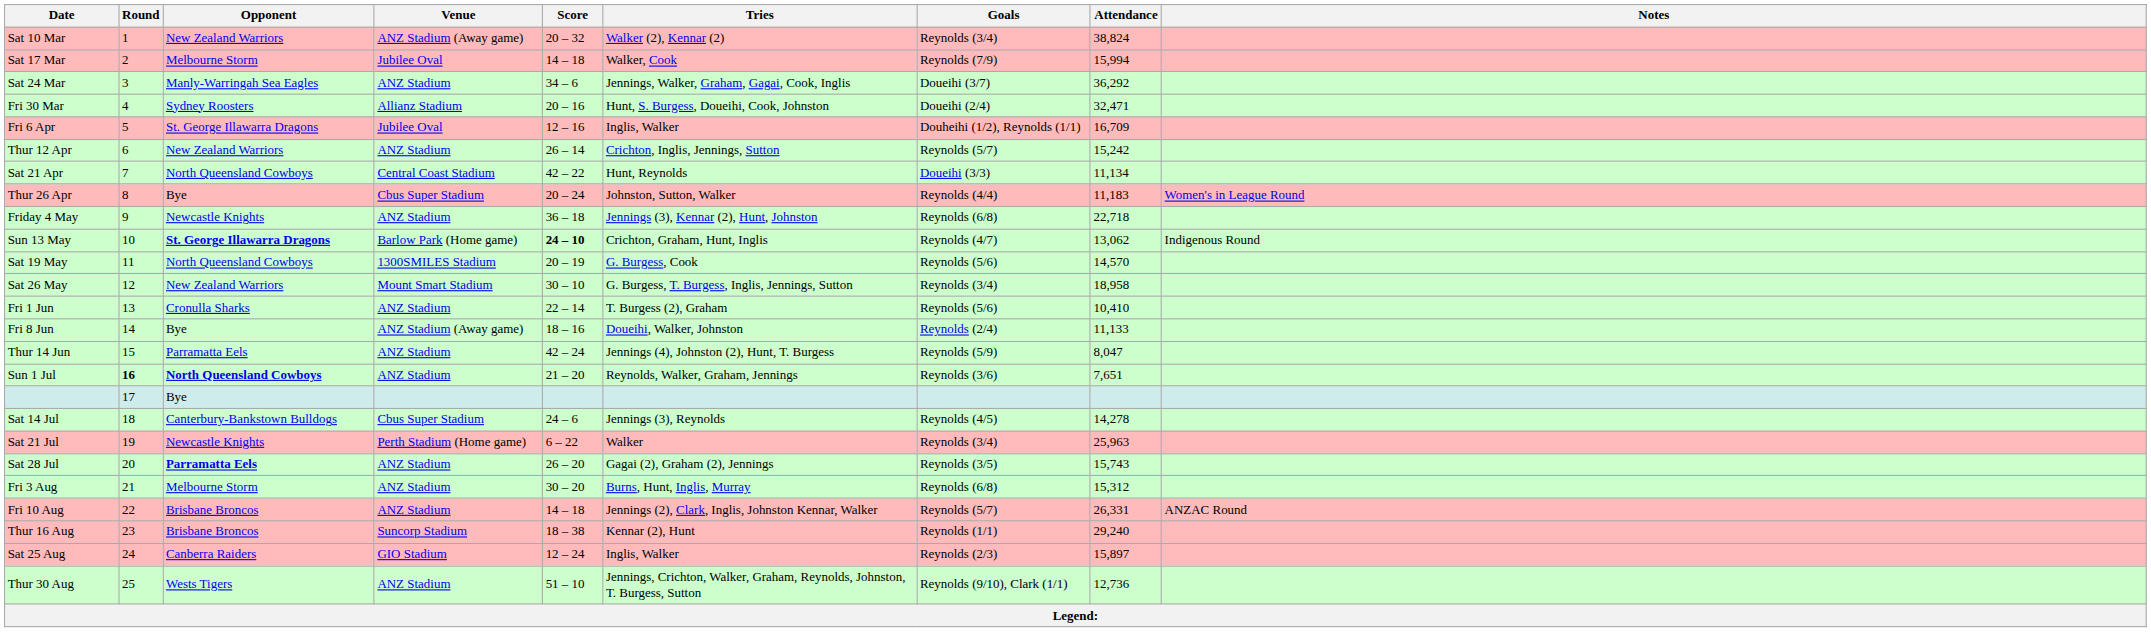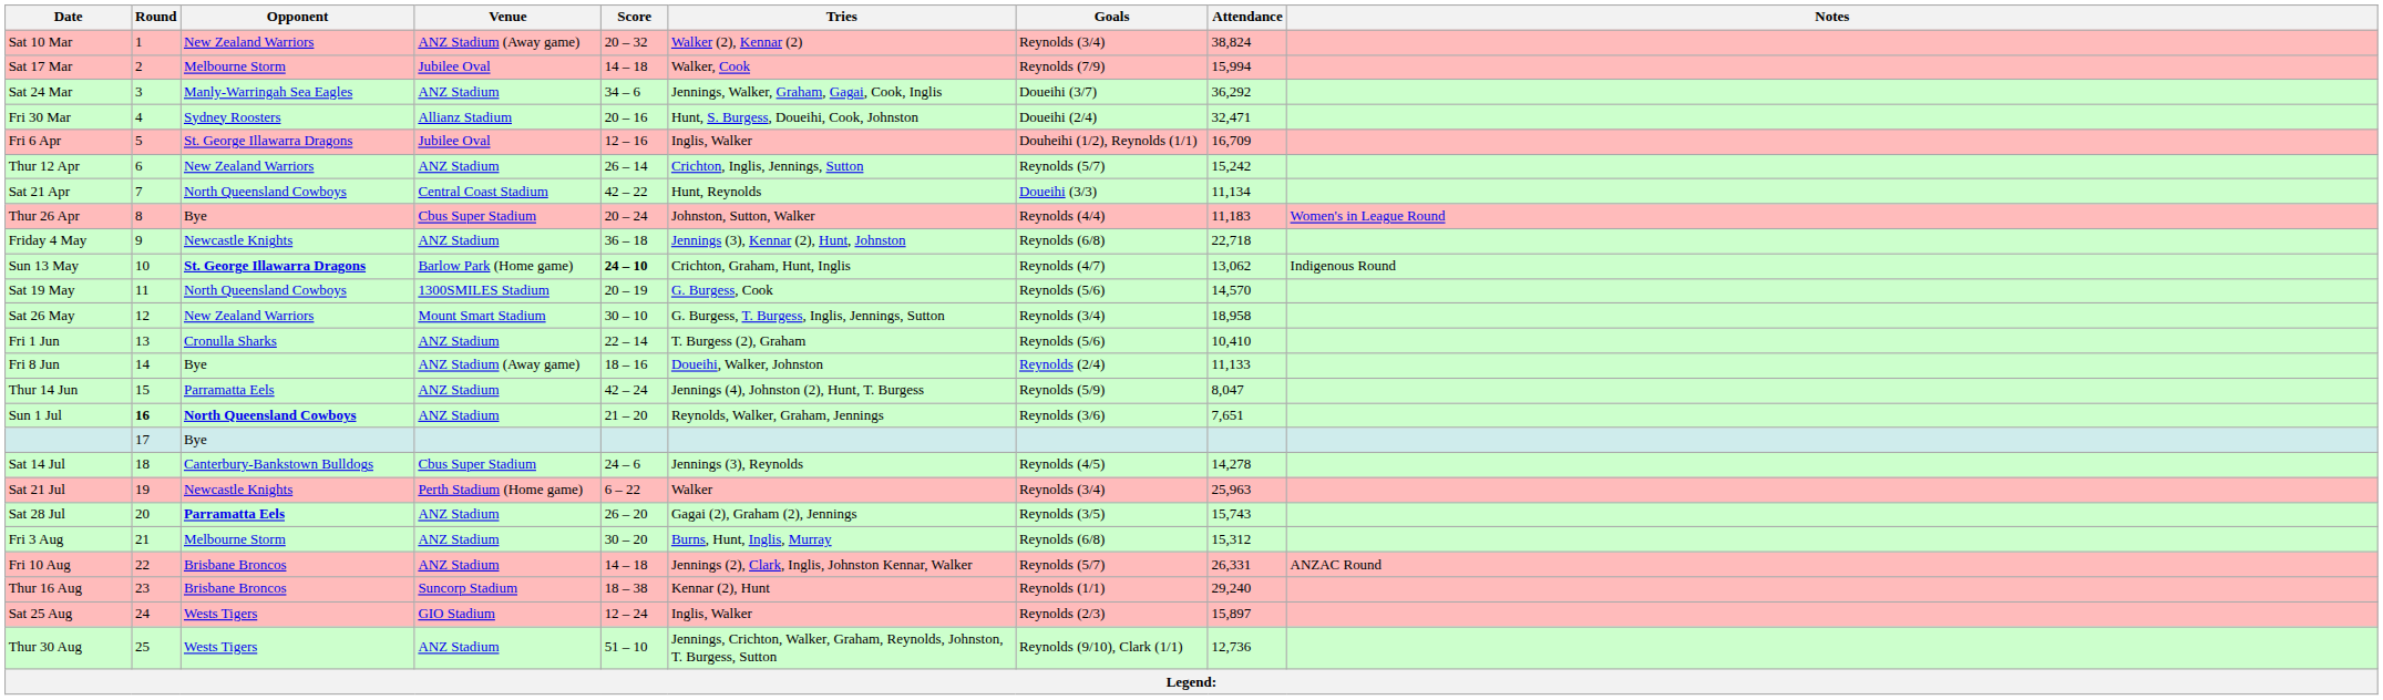 <table class="wikitable" style="font-size:75%;" width="100%">
 <tr>
 <th width="100">Date</th>
 <th width="35">Round</th>
 <th width="190">Opponent</th>
 <th width="150">Venue</th>
 <th width="50">Score</th>
 <th width="285">Tries</th>
 <th width="155">Goals</th>
 <th width="60">Attendance</th>
 <th>Notes</th>
 </tr>
 <tr bgcolor=#FFBBBB>
 <td>Sat 10 Mar</td>
 <td>1</td>
 <td> <a href='#'>New Zealand Warriors</a></td>
 <td><a href='#'>ANZ Stadium</a> (Away game)</td>
 <td>20 – 32 </td>
 <td><a href='#'>Walker</a> (2), <a href='#'>Kennar</a> (2)</td>
 <td>Reynolds (3/4)</td>
 <td>38,824 </td>
 <td></td>
 </tr>
 <tr bgcolor=#FFBBBB>
 <td>Sat 17 Mar</td>
 <td>2</td>
 <td> <a href='#'>Melbourne Storm</a></td>
 <td><a href='#'>Jubilee Oval</a></td>
 <td>14 – 18</td>
 <td>Walker, <a href='#'>Cook</a></td>
 <td>Reynolds (7/9)</td>
 <td>15,994</td>
 <td></td>
 </tr>
 <tr bgcolor=#CCFFCC>
 <td>Sat 24 Mar</td>
 <td>3</td>
 <td> <a href='#'>Manly-Warringah Sea Eagles</a></td>
 <td><a href='#'>ANZ Stadium</a></td>
 <td>34 – 6</td>
 <td>Jennings, Walker, <a href='#'>Graham</a>, <a href='#'>Gagai</a>, Cook, Inglis</td>
 <td>Doueihi (3/7)</td>
 <td>36,292</td>
 <td></td>
 </tr>
 <tr bgcolor=#CCFFCC>
 <td>Fri 30 Mar</td>
 <td>4</td>
 <td> <a href='#'>Sydney Roosters</a></td>
 <td><a href='#'>Allianz Stadium</a></td>
 <td>20 – 16</td>
 <td>Hunt, <a href='#'>S. Burgess</a>, Doueihi, Cook, Johnston</td>
 <td>Doueihi (2/4)</td>
 <td>32,471</td>
 <td></td>
 </tr>
 <tr bgcolor=#FFBBBB>
 <td>Fri 6 Apr</td>
 <td>5</td>
 <td> <a href='#'>St. George Illawarra Dragons</a></td>
 <td><a href='#'>Jubilee Oval</a></td>
 <td>12 – 16</td>
 <td>Inglis, Walker</td>
 <td>Douheihi (1/2), Reynolds (1/1)</td>
 <td>16,709</td>
 <td></td>
 </tr>
 <tr bgcolor=#CCFFCC>
 <td>Thur 12 Apr</td>
 <td>6</td>
 <td> <a href='#'>New Zealand Warriors</a></td>
 <td><a href='#'>ANZ Stadium</a></td>
 <td>26 – 14</td>
 <td><a href='#'>Crichton</a>, Inglis, Jennings, <a href='#'>Sutton</a></td>
 <td>Reynolds (5/7)</td>
 <td>15,242</td>
 <td></td>
 </tr>
 <tr bgcolor=#CCFFCC>
 <td>Sat 21 Apr</td>
 <td>7</td>
 <td> <a href='#'>North Queensland Cowboys</a></td>
 <td><a href='#'>Central Coast Stadium</a></td>
 <td>42 – 22</td>
 <td>Hunt, Reynolds</td>
 <td><a href='#'>Doueihi</a> (3/3)</td>
 <td>11,134</td>
 <td></td>
 </tr>
 <tr bgcolor=#FFBBBB>
 <td>Thur 26 Apr</td>
 <td>8</td>
 <td>Bye</td>
 <td><a href='#'>Cbus Super Stadium</a></td>
 <td>20 – 24</td>
 <td>Johnston, Sutton, Walker</td>
 <td>Reynolds (4/4)</td>
 <td>11,183</td>
 <td><a href='#'>Women's in League Round</a></td>
 </tr>
 <tr bgcolor=#CCFFCC>
 <td>Friday 4 May</td>
 <td>9</td>
 <td> <a href='#'>Newcastle Knights</a></td>
 <td><a href='#'>ANZ Stadium</a></td>
 <td>36 – 18</td>
 <td><a href='#'>Jennings</a> (3), <a href='#'>Kennar</a> (2), <a href='#'>Hunt</a>, <a href='#'>Johnston</a></td>
 <td>Reynolds (6/8)</td>
 <td>22,718</td>
 <td></td>
 </tr>
 <tr bgcolor=#CCFFCC>
 <td>Sun 13 May</td>
 <td>10</td>
 <td><strong> <a href='#'>St. George Illawarra Dragons</a></strong></td>
 <td><a href='#'>Barlow Park</a> (Home game)</td>
 <td><strong>24 – 10</strong></td>
 <td>Crichton, Graham, Hunt, Inglis</td>
 <td>Reynolds (4/7)</td>
 <td>13,062</td>
 <td>Indigenous Round</td>
 </tr>
 <tr bgcolor=#CCFFCC>
 <td>Sat 19 May</td>
 <td>11</td>
 <td> <a href='#'>North Queensland Cowboys</a></td>
 <td><a href='#'>1300SMILES Stadium</a></td>
 <td>20 – 19</td>
 <td><a href='#'>G. Burgess</a>, Cook</td>
 <td>Reynolds (5/6)</td>
 <td>14,570</td>
 <td></td>
 </tr>
 <tr bgcolor=#CCFFCC>
 <td>Sat 26 May</td>
 <td>12</td>
 <td> <a href='#'>New Zealand Warriors</a></td>
 <td><a href='#'>Mount Smart Stadium</a></td>
 <td>30 – 10</td>
 <td>G. Burgess, <a href='#'>T. Burgess</a>, Inglis, Jennings, Sutton</td>
 <td>Reynolds (3/4)</td>
 <td>18,958</td>
 <td></td>
 </tr>
 <tr bgcolor=#CCFFCC>
 <td>Fri 1 Jun</td>
 <td>13</td>
 <td> <a href='#'>Cronulla Sharks</a></td>
 <td><a href='#'>ANZ Stadium</a></td>
 <td>22 – 14</td>
 <td>T. Burgess (2), Graham</td>
 <td>Reynolds (5/6)</td>
 <td>10,410</td>
 <td></td>
 </tr>
 <tr bgcolor=#CCFFCC>
 <td>Fri 8 Jun</td>
 <td>14</td>
 <td>Bye</td>
 <td><a href='#'>ANZ Stadium</a> (Away game)</td>
 <td>18 – 16</td>
 <td><a href='#'>Doueihi</a>, Walker, Johnston</td>
 <td><a href='#'>Reynolds</a> (2/4)</td>
 <td>11,133</td>
 <td></td>
 </tr>
 <tr bgcolor=#CCFFCC>
 <td>Thur 14 Jun</td>
 <td>15</td>
 <td> <a href='#'>Parramatta Eels</a></td>
 <td><a href='#'>ANZ Stadium</a></td>
 <td>42 – 24</td>
 <td>Jennings (4), Johnston (2), Hunt, T. Burgess</td>
 <td>Reynolds (5/9)</td>
 <td>8,047</td>
 <td></td>
 </tr>
 <tr bgcolor=#CCFFCC>
 <td>Sun 1 Jul</td>
 <td><strong>16</strong></td>
 <td><strong> <a href='#'>North Queensland Cowboys</a></strong></td>
 <td><a href='#'>ANZ Stadium</a></td>
 <td>21 – 20</td>
 <td>Reynolds, Walker, Graham, Jennings</td>
 <td>Reynolds (3/6)</td>
 <td>7,651</td>
 <td></td>
 </tr>
 <tr bgcolor=#cfecec>
 <td></td>
 <td>17</td>
 <td>Bye</td>
 <td></td>
 <td></td>
 <td></td>
 <td></td>
 <td></td>
 <td></td>
 </tr>
 <tr bgcolor=#CCFFCC>
 <td>Sat 14 Jul</td>
 <td>18</td>
 <td> <a href='#'>Canterbury-Bankstown Bulldogs</a></td>
 <td><a href='#'>Cbus Super Stadium</a></td>
 <td>24 – 6</td>
 <td>Jennings (3), Reynolds</td>
 <td>Reynolds (4/5)</td>
 <td>14,278</td>
 <td></td>
 </tr>
 <tr bgcolor=#FFBBBB>
 <td>Sat 21 Jul</td>
 <td>19</td>
 <td> <a href='#'>Newcastle Knights</a></td>
 <td><a href='#'>Perth Stadium</a> (Home game)</td>
 <td>6 – 22</td>
 <td>Walker</td>
 <td>Reynolds (3/4)</td>
 <td>25,963</td>
 <td></td>
 </tr>
 <tr bgcolor=#CCFFCC>
 <td>Sat 28 Jul</td>
 <td>20</td>
 <td><strong> <a href='#'>Parramatta Eels</a></strong></td>
 <td><a href='#'>ANZ Stadium</a></td>
 <td>26 – 20</td>
 <td>Gagai (2), Graham (2), Jennings</td>
 <td>Reynolds (3/5)</td>
 <td>15,743</td>
 <td></td>
 </tr>
 <tr bgcolor=#CCFFCC>
 <td>Fri 3 Aug</td>
 <td>21</td>
 <td> <a href='#'>Melbourne Storm</a></td>
 <td><a href='#'>ANZ Stadium</a></td>
 <td>30 – 20</td>
 <td><a href='#'>Burns</a>, Hunt, <a href='#'>Inglis</a>, <a href='#'>Murray</a></td>
 <td>Reynolds (6/8)</td>
 <td>15,312</td>
 <td></td>
 </tr>
 <tr bgcolor=#FFBBBB>
 <td>Fri 10 Aug</td>
 <td>22</td>
 <td> <a href='#'>Brisbane Broncos</a></td>
 <td><a href='#'>ANZ Stadium</a></td>
 <td>14 – 18</td>
 <td>Jennings (2), <a href='#'>Clark</a>, Inglis, Johnston Kennar, Walker</td>
 <td>Reynolds (5/7)</td>
 <td>26,331</td>
 <td>ANZAC Round</td>
 </tr>
 <tr bgcolor=#FFBBBB>
 <td>Thur 16 Aug</td>
 <td>23</td>
 <td> <a href='#'>Brisbane Broncos</a></td>
 <td><a href='#'>Suncorp Stadium</a></td>
 <td>18 – 38 </td>
 <td>Kennar (2), Hunt</td>
 <td>Reynolds (1/1)</td>
 <td>29,240</td>
 <td></td>
 </tr>
 <tr bgcolor=#FFBBBB>
 <td>Sat 25 Aug</td>
 <td>24</td>
-<td> <a href='#'>Canberra Raiders</a></td>
+<td> <a href='#'>Wests Tigers</a></td>
 <td><a href='#'>GIO Stadium</a></td>
 <td>12 – 24 </td>
 <td>Inglis, Walker</td>
 <td>Reynolds (2/3)</td>
 <td>15,897</td>
 <td></td>
 </tr>
 <tr bgcolor=#CCFFCC>
 <td>Thur 30 Aug</td>
 <td>25</td>
 <td> <a href='#'>Wests Tigers</a></td>
 <td><a href='#'>ANZ Stadium</a></td>
 <td>51 – 10</td>
 <td>Jennings, Crichton, Walker, Graham, Reynolds, Johnston, T. Burgess, Sutton</td>
 <td>Reynolds (9/10), Clark (1/1)</td>
 <td>12,736</td>
 <td></td>
 </tr>
 <tr>
 <th colspan="9"><strong>Legend</strong>:    </th>
 </tr>
 </table>
